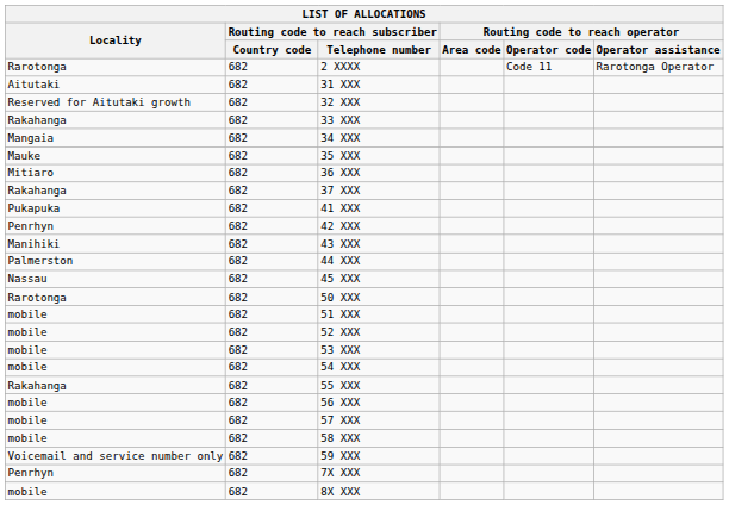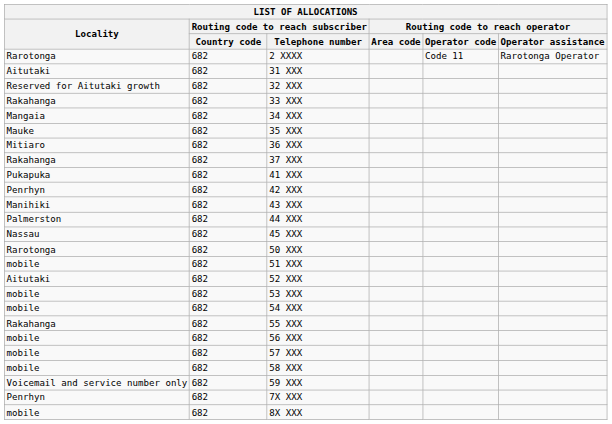 <table class="wikitable" border=1>
 <tr>
 <th colspan="6">LIST OF ALLOCATIONS</th>
 </tr>
 <tr>
 <th rowspan="2">Locality</th>
 <th colspan="2">Routing code to reach subscriber</th>
 <th colspan="3">Routing code to reach operator</th>
 </tr>
 <tr>
 <th>Country code</th>
 <th>Telephone number</th>
 <th>Area code</th>
 <th>Operator code</th>
 <th>Operator assistance</th>
 </tr>
 <tr>
 <td>Rarotonga</td>
 <td>682</td>
 <td>2 XXXX</td>
 <td></td>
 <td>Code 11</td>
 <td>Rarotonga Operator</td>
 </tr>
 <tr>
 <td>Aitutaki</td>
 <td>682</td>
 <td>31 XXX</td>
 <td></td>
 <td></td>
 <td></td>
 </tr>
 <tr>
 <td>Reserved for Aitutaki growth</td>
 <td>682</td>
 <td>32 XXX</td>
 <td></td>
 <td></td>
 <td></td>
 </tr>
 <tr>
 <td>Rakahanga</td>
 <td>682</td>
 <td>33 XXX</td>
 <td></td>
 <td></td>
 <td></td>
 </tr>
 <tr>
 <td>Mangaia</td>
 <td>682</td>
 <td>34 XXX</td>
 <td></td>
 <td></td>
 <td></td>
 </tr>
 <tr>
 <td>Mauke</td>
 <td>682</td>
 <td>35 XXX</td>
 <td></td>
 <td></td>
 <td></td>
 </tr>
 <tr>
 <td>Mitiaro</td>
 <td>682</td>
 <td>36 XXX</td>
 <td></td>
 <td></td>
 <td></td>
 </tr>
 <tr>
 <td>Rakahanga</td>
 <td>682</td>
 <td>37 XXX</td>
 <td></td>
 <td></td>
 <td></td>
 </tr>
 <tr>
 <td>Pukapuka</td>
 <td>682</td>
 <td>41 XXX</td>
 <td></td>
 <td></td>
 <td></td>
 </tr>
 <tr>
 <td>Penrhyn</td>
 <td>682</td>
 <td>42 XXX</td>
 <td></td>
 <td></td>
 <td></td>
 </tr>
 <tr>
 <td>Manihiki</td>
 <td>682</td>
 <td>43 XXX</td>
 <td></td>
 <td></td>
 <td></td>
 </tr>
 <tr>
 <td>Palmerston</td>
 <td>682</td>
 <td>44 XXX</td>
 <td></td>
 <td></td>
 <td></td>
 </tr>
 <tr>
 <td>Nassau</td>
 <td>682</td>
 <td>45 XXX</td>
 <td></td>
 <td></td>
 <td></td>
 </tr>
 <tr>
 <td>Rarotonga</td>
 <td>682</td>
 <td>50 XXX</td>
 <td></td>
 <td></td>
 <td></td>
 </tr>
 <tr>
 <td>mobile</td>
 <td>682</td>
 <td>51 XXX</td>
 <td></td>
 <td></td>
 <td></td>
 </tr>
 <tr>
-<td>mobile</td>
+<td>Aitutaki</td>
 <td>682</td>
 <td>52 XXX</td>
 <td></td>
 <td></td>
 <td></td>
 </tr>
 <tr>
 <td>mobile</td>
 <td>682</td>
 <td>53 XXX</td>
 <td></td>
 <td></td>
 <td></td>
 </tr>
 <tr>
 <td>mobile</td>
 <td>682</td>
 <td>54 XXX</td>
 <td></td>
 <td></td>
 <td></td>
 </tr>
 <tr>
 <td>Rakahanga</td>
 <td>682</td>
 <td>55 XXX</td>
 <td></td>
 <td></td>
 <td></td>
 </tr>
 <tr>
 <td>mobile</td>
 <td>682</td>
 <td>56 XXX</td>
 <td></td>
 <td></td>
 <td></td>
 </tr>
 <tr>
 <td>mobile</td>
 <td>682</td>
 <td>57 XXX</td>
 <td></td>
 <td></td>
 <td></td>
 </tr>
 <tr>
 <td>mobile</td>
 <td>682</td>
 <td>58 XXX</td>
 <td></td>
 <td></td>
 <td></td>
 </tr>
 <tr>
 <td>Voicemail and service number only</td>
 <td>682</td>
 <td>59 XXX</td>
 <td></td>
 <td></td>
 <td></td>
 </tr>
 <tr>
 <td>Penrhyn</td>
 <td>682</td>
 <td>7X XXX</td>
 <td></td>
 <td></td>
 <td></td>
 </tr>
 <tr>
 <td>mobile</td>
 <td>682</td>
 <td>8X XXX</td>
 <td></td>
 <td></td>
 <td></td>
 </tr>
 </table>
